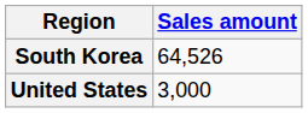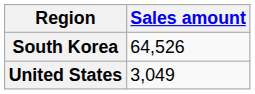 <table class="wikitable plainrowheaders">
 <tr>
 <th>Region</th>
 <th><a href='#'>Sales amount</a></th>
 </tr>
 <tr>
 <th scope="row">South Korea</th>
 <td>64,526</td>
 </tr>
 <tr>
 <th scope="row">United States</th>
-<td>3,000</td>
+<td>3,049</td>
 </tr>
 </table>
